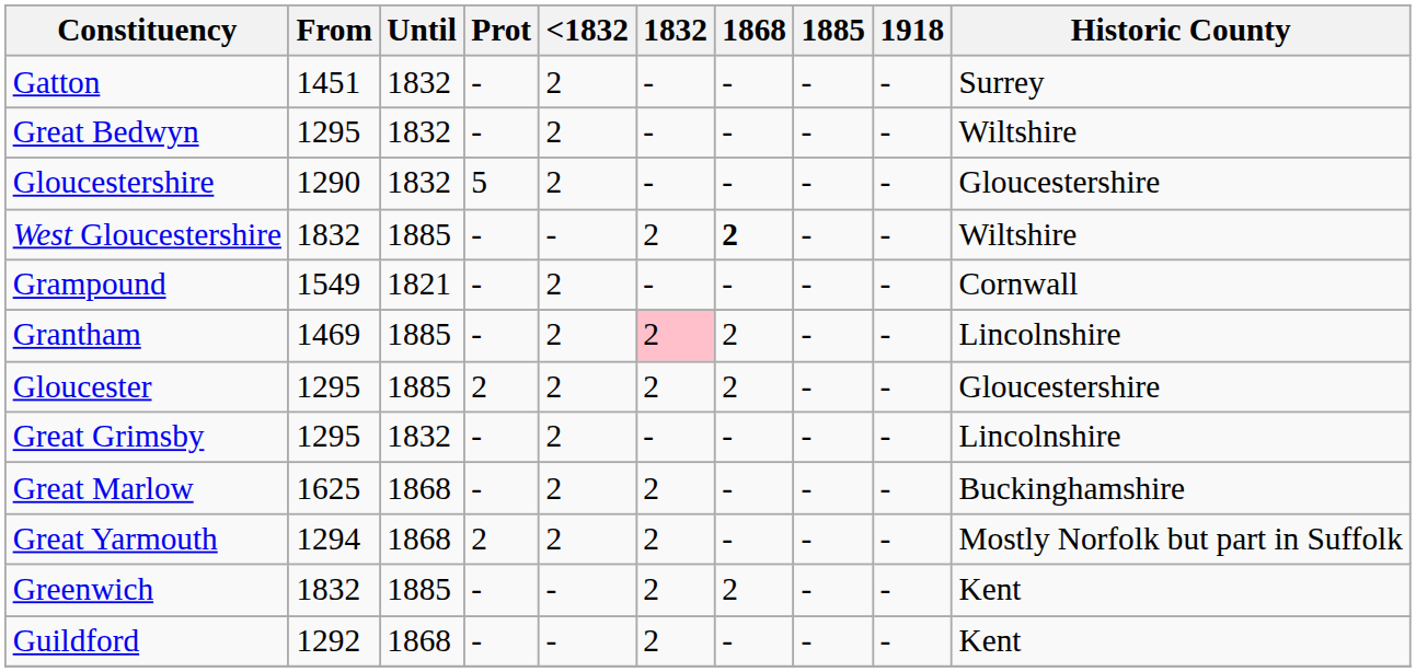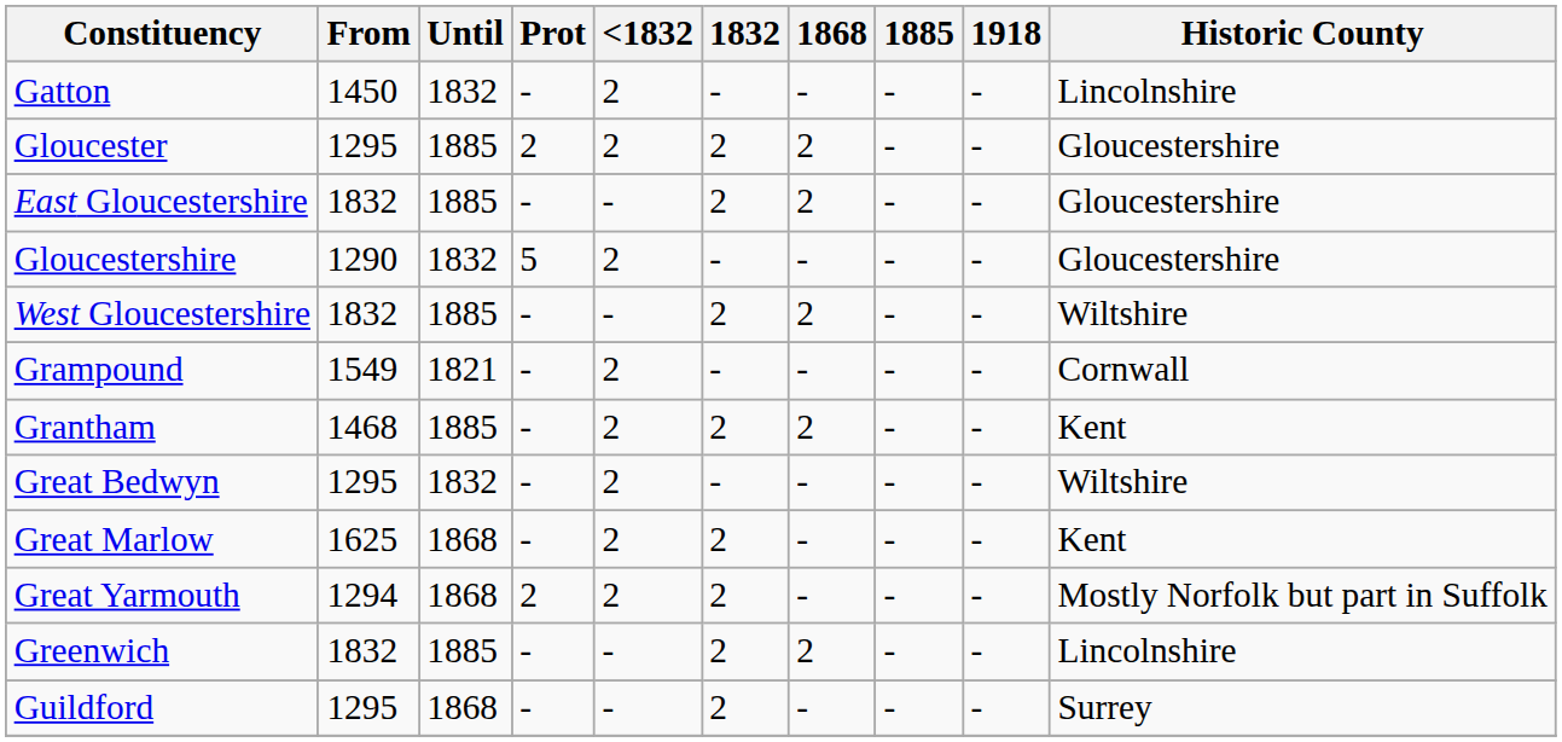 <table class="wikitable">
 <tr>
 <th>Constituency</th>
 <th>From</th>
 <th>Until</th>
 <th>Prot</th>
 <th><1832</th>
 <th>1832</th>
 <th>1868</th>
 <th>1885</th>
 <th>1918</th>
 <th>Historic County</th>
 </tr>
 <tr>
 <td><a href='#'>Gatton</a></td>
-<td>1451</td>
+<td>1450</td>
 <td>1832</td>
 <td>-</td>
 <td>2</td>
 <td>-</td>
 <td>-</td>
 <td>-</td>
 <td>-</td>
-<td>Surrey</td>
+<td>Lincolnshire</td>
 </tr>
 <tr>
-<td><a href='#'>Great Bedwyn</a></td>
+<td><a href='#'>Gloucester</a></td>
 <td>1295</td>
-<td>1832</td>
-<td>-</td>
+<td>1885</td>
+<td>2</td>
+<td>2</td>
+<td>2</td>
 <td>2</td>
 <td>-</td>
 <td>-</td>
+<td>Gloucestershire</td>
+</tr>
+<tr>
+<td><a href='#'><em>East</em> Gloucestershire</a></td>
+<td>1832</td>
+<td>1885</td>
 <td>-</td>
 <td>-</td>
-<td>Wiltshire</td>
+<td>2</td>
+<td>2</td>
+<td>-</td>
+<td>-</td>
+<td>Gloucestershire</td>
 </tr>
 <tr>
 <td><a href='#'>Gloucestershire</a></td>
 <td>1290</td>
 <td>1832</td>
 <td>5</td>
 <td>2</td>
 <td>-</td>
 <td>-</td>
 <td>-</td>
 <td>-</td>
 <td>Gloucestershire</td>
 </tr>
 <tr>
 <td><a href='#'><em>West</em> Gloucestershire</a></td>
 <td>1832</td>
 <td>1885</td>
 <td>-</td>
 <td>-</td>
 <td>2</td>
-<td><strong>2</strong></td>
+<td>2</td>
 <td>-</td>
 <td>-</td>
 <td>Wiltshire</td>
 </tr>
 <tr>
 <td><a href='#'>Grampound</a></td>
 <td>1549</td>
 <td>1821</td>
 <td>-</td>
 <td>2</td>
 <td>-</td>
 <td>-</td>
 <td>-</td>
 <td>-</td>
 <td>Cornwall</td>
 </tr>
 <tr>
 <td><a href='#'>Grantham</a></td>
-<td>1469</td>
+<td>1468</td>
 <td>1885</td>
 <td>-</td>
-<td>2</td>
-<td style="background: pink;">2</td>
-<td>2</td>
-<td>-</td>
-<td>-</td>
-<td>Lincolnshire</td>
-</tr>
-<tr>
-<td><a href='#'>Gloucester</a></td>
-<td>1295</td>
-<td>1885</td>
-<td>2</td>
 <td>2</td>
 <td>2</td>
 <td>2</td>
 <td>-</td>
 <td>-</td>
-<td>Gloucestershire</td>
+<td>Kent</td>
 </tr>
 <tr>
-<td><a href='#'>Great Grimsby</a></td>
+<td><a href='#'>Great Bedwyn</a></td>
 <td>1295</td>
 <td>1832</td>
 <td>-</td>
 <td>2</td>
 <td>-</td>
 <td>-</td>
 <td>-</td>
 <td>-</td>
-<td>Lincolnshire</td>
+<td>Wiltshire</td>
 </tr>
 <tr>
 <td><a href='#'>Great Marlow</a></td>
 <td>1625</td>
 <td>1868</td>
 <td>-</td>
 <td>2</td>
 <td>2</td>
 <td>-</td>
 <td>-</td>
 <td>-</td>
-<td>Buckinghamshire</td>
+<td>Kent</td>
 </tr>
 <tr>
 <td><a href='#'>Great Yarmouth</a></td>
 <td>1294</td>
 <td>1868</td>
 <td>2</td>
 <td>2</td>
 <td>2</td>
 <td>-</td>
 <td>-</td>
 <td>-</td>
 <td>Mostly Norfolk but part in Suffolk</td>
 </tr>
 <tr>
 <td><a href='#'>Greenwich</a></td>
 <td>1832</td>
 <td>1885</td>
 <td>-</td>
 <td>-</td>
 <td>2</td>
 <td>2</td>
 <td>-</td>
 <td>-</td>
-<td>Kent</td>
+<td>Lincolnshire</td>
 </tr>
 <tr>
 <td><a href='#'>Guildford</a></td>
-<td>1292</td>
+<td>1295</td>
 <td>1868</td>
 <td>-</td>
 <td>-</td>
 <td>2</td>
 <td>-</td>
 <td>-</td>
 <td>-</td>
-<td>Kent</td>
+<td>Surrey</td>
 </tr>
 <tr>
 </tr>
 </table>
